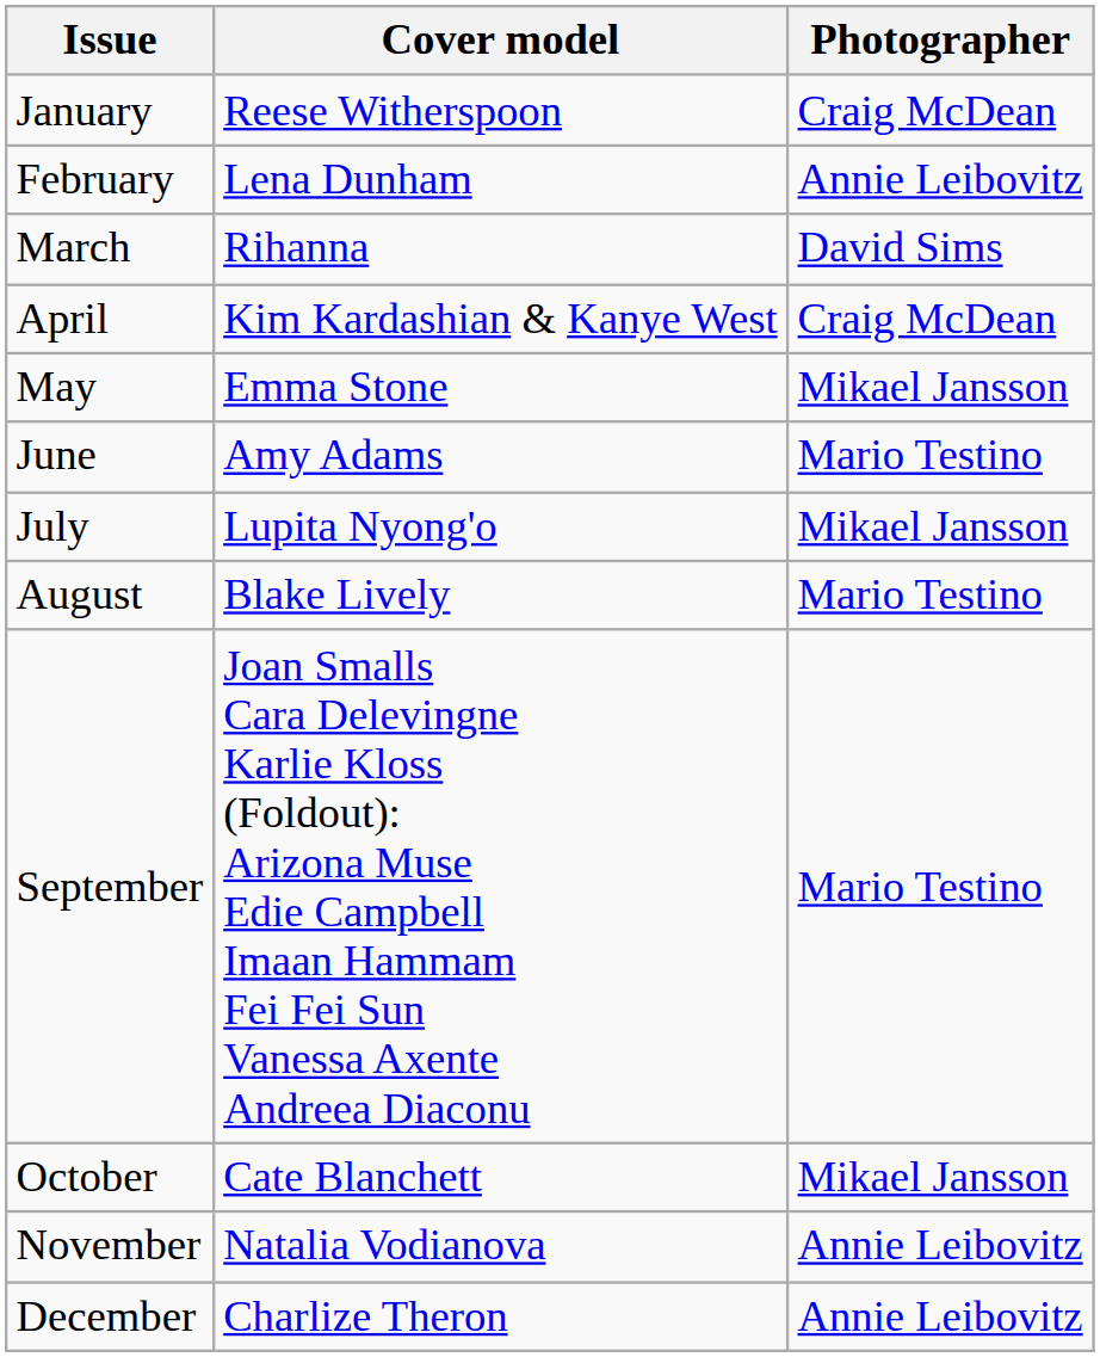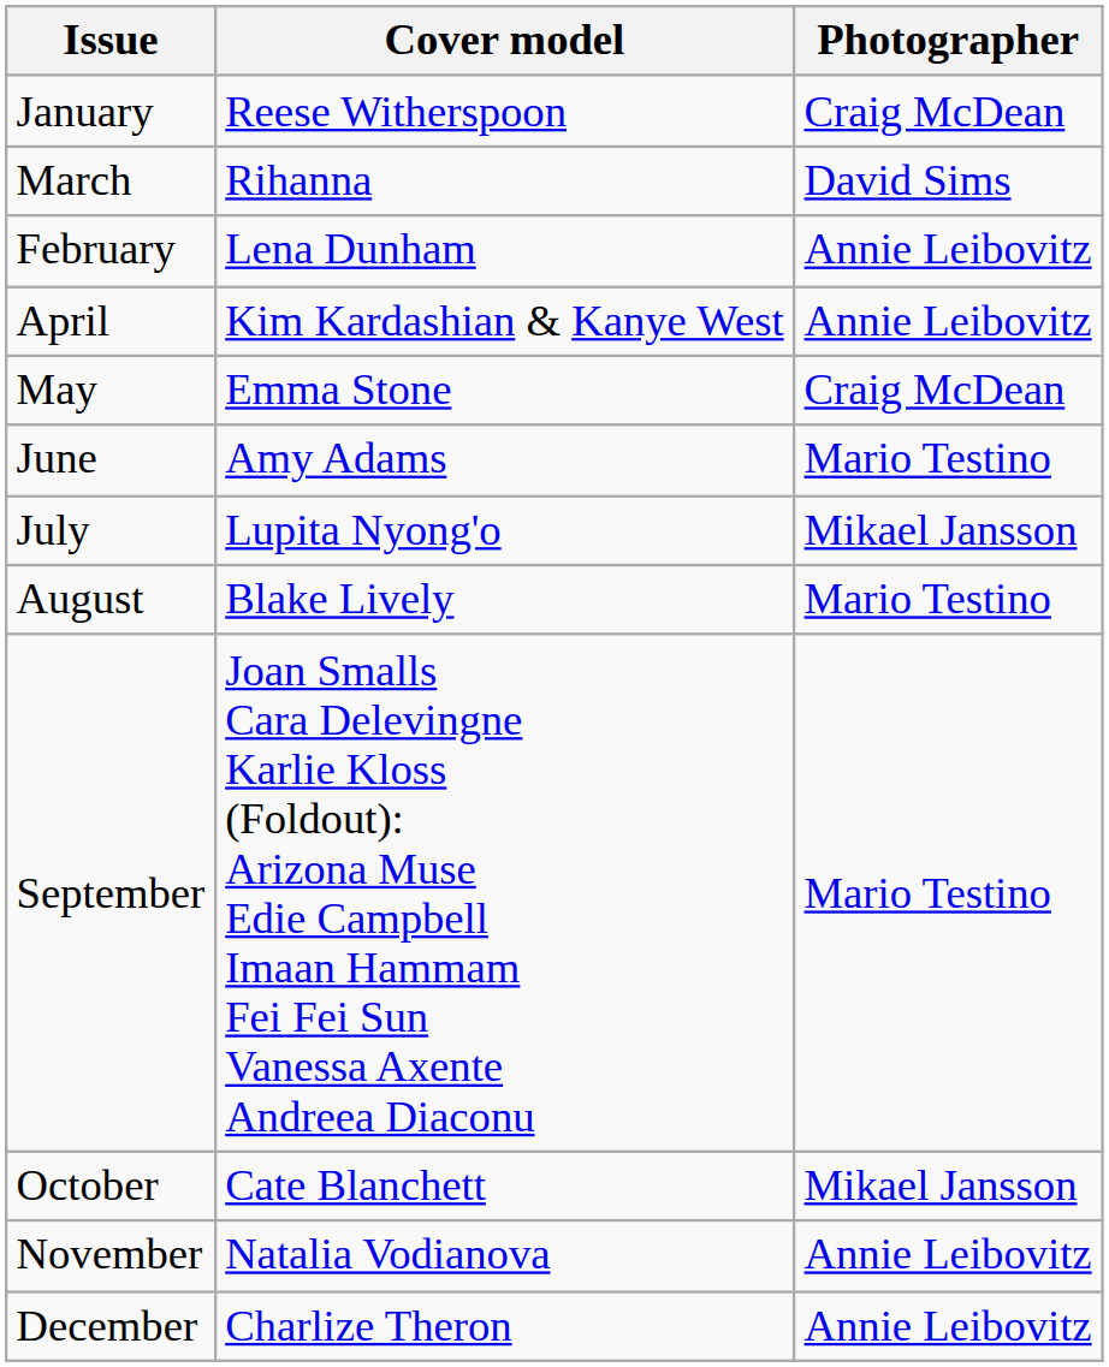 <table class="sortable wikitable">
 <tr>
 <th style="text-align:center;">Issue</th>
 <th style="text-align:center;">Cover model</th>
 <th style="text-align:center;">Photographer</th>
 </tr>
 <tr>
 <td>January</td>
 <td><a href='#'>Reese Witherspoon</a></td>
 <td><a href='#'>Craig McDean</a></td>
 </tr>
 <tr>
+<td>March</td>
+<td><a href='#'>Rihanna</a></td>
+<td><a href='#'>David Sims</a></td>
+</tr>
+<tr>
 <td>February</td>
 <td><a href='#'>Lena Dunham</a></td>
 <td><a href='#'>Annie Leibovitz</a></td>
 </tr>
 <tr>
-<td>March</td>
-<td><a href='#'>Rihanna</a></td>
-<td><a href='#'>David Sims</a></td>
-</tr>
-<tr>
 <td>April</td>
 <td><a href='#'>Kim Kardashian</a> & <a href='#'>Kanye West</a></td>
-<td><a href='#'>Craig McDean</a></td>
+<td><a href='#'>Annie Leibovitz</a></td>
 </tr>
 <tr>
 <td>May</td>
 <td><a href='#'>Emma Stone</a></td>
-<td><a href='#'>Mikael Jansson</a></td>
+<td><a href='#'>Craig McDean</a></td>
 </tr>
 <tr>
 <td>June</td>
 <td><a href='#'>Amy Adams</a></td>
 <td><a href='#'>Mario Testino</a></td>
 </tr>
 <tr>
 <td>July</td>
 <td><a href='#'>Lupita Nyong'o</a></td>
 <td><a href='#'>Mikael Jansson</a></td>
 </tr>
 <tr>
 <td>August</td>
 <td><a href='#'>Blake Lively</a></td>
 <td><a href='#'>Mario Testino</a></td>
 </tr>
 <tr>
 <td>September</td>
 <td><a href='#'>Joan Smalls</a><br><a href='#'>Cara Delevingne</a><br><a href='#'>Karlie Kloss</a><br>(Foldout):<br><a href='#'>Arizona Muse</a><br><a href='#'>Edie Campbell</a><br><a href='#'>Imaan Hammam</a><br><a href='#'>Fei Fei Sun</a><br><a href='#'>Vanessa Axente</a><br><a href='#'>Andreea Diaconu</a></td>
 <td><a href='#'>Mario Testino</a></td>
 </tr>
 <tr>
 <td>October</td>
 <td><a href='#'>Cate Blanchett</a></td>
 <td><a href='#'>Mikael Jansson</a></td>
 </tr>
 <tr>
 <td>November</td>
 <td><a href='#'>Natalia Vodianova</a></td>
 <td><a href='#'>Annie Leibovitz</a></td>
 </tr>
 <tr>
 <td>December</td>
 <td><a href='#'>Charlize Theron</a></td>
 <td><a href='#'>Annie Leibovitz</a></td>
 </tr>
 </table>
